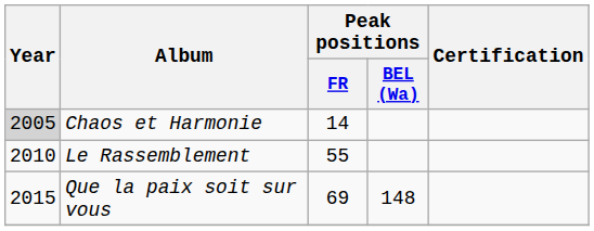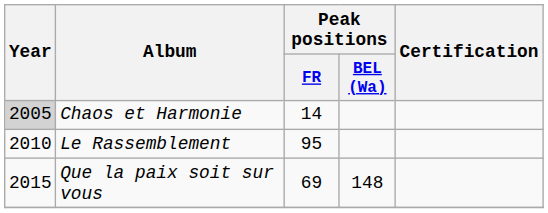 <table class="wikitable">
 <tr>
 <th align="center" rowspan="2" width="10">Year</th>
 <th align="center" rowspan="2" width="160">Album</th>
 <th align="center" colspan="2" width="20">Peak positions</th>
 <th align="center" rowspan="2" width="70">Certification</th>
 </tr>
 <tr>
 <th scope="col" style="width:3em;font-size:90%;"><a href='#'>FR</a><br></th>
 <th scope="col" style="width:3em;font-size:90%;"><a href='#'>BEL <br>(Wa)</a><br></th>
 </tr>
 <tr>
 <td style="background: lightgrey; text-align:center;">2005</td>
 <td><em>Chaos et Harmonie</em></td>
 <td style="text-align:center;">14</td>
 <td style="text-align:center;"></td>
 <td style="text-align:center;"></td>
 </tr>
 <tr>
 <td style="text-align:center;">2010</td>
 <td><em>Le Rassemblement</em></td>
-<td style="text-align:center;">55</td>
+<td style="text-align:center;">95</td>
 <td style="text-align:center;"></td>
 <td style="text-align:center;"></td>
 </tr>
 <tr>
 <td style="text-align:center;">2015</td>
 <td><em>Que la paix soit sur vous</em></td>
 <td style="text-align:center;">69</td>
 <td style="text-align:center;">148</td>
 <td style="text-align:center;"></td>
 </tr>
 <tr>
 </tr>
 </table>
